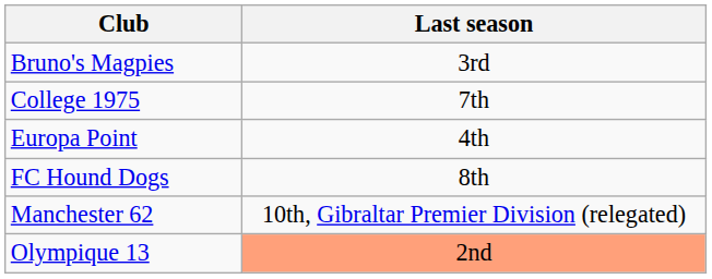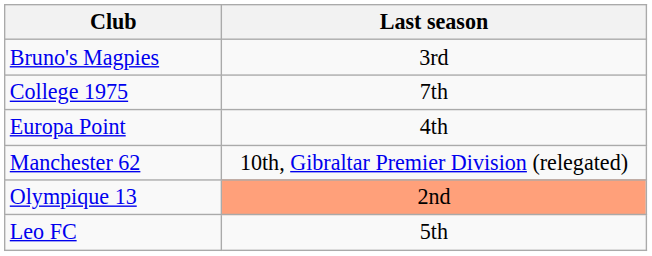 <table class="wikitable">
 <tr>
 <th width="150px">Club</th>
 <th width="300px">Last season</th>
 </tr>
 <tr>
 <td><a href='#'>Bruno's Magpies</a></td>
 <td align="center">3rd</td>
 </tr>
 <tr>
 <td><a href='#'>College 1975</a></td>
 <td align="center">7th</td>
 </tr>
 <tr>
 <td><a href='#'>Europa Point</a></td>
 <td align="center">4th</td>
 </tr>
 <tr>
-<td><a href='#'>FC Hound Dogs</a></td>
-<td align="center">8th</td>
-</tr>
-<tr>
 <td><a href='#'>Manchester 62</a></td>
 <td align="center">10th, <a href='#'>Gibraltar Premier Division</a> (relegated)</td>
 </tr>
 <tr>
 <td><a href='#'>Olympique 13</a></td>
 <td align="center" style="background: lightsalmon;">2nd</td>
 </tr>
+<tr>
+<td><a href='#'>Leo FC</a></td>
+<td align="center">5th</td>
+</tr>
 </table>
